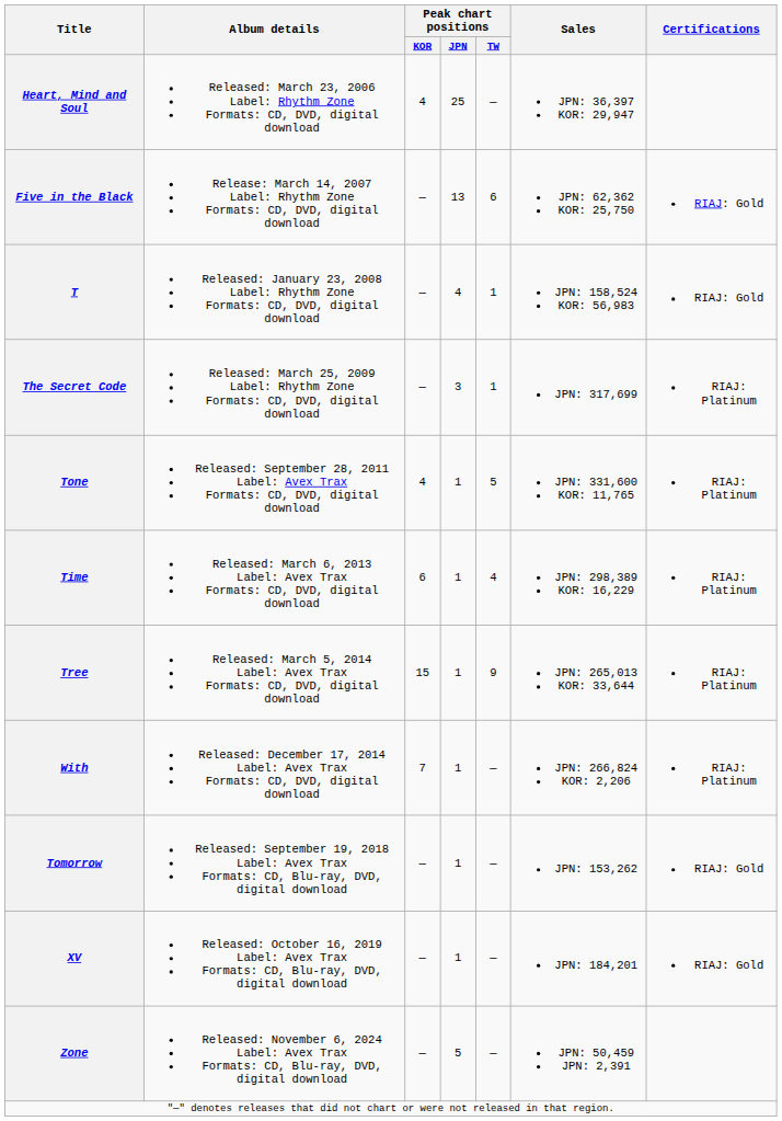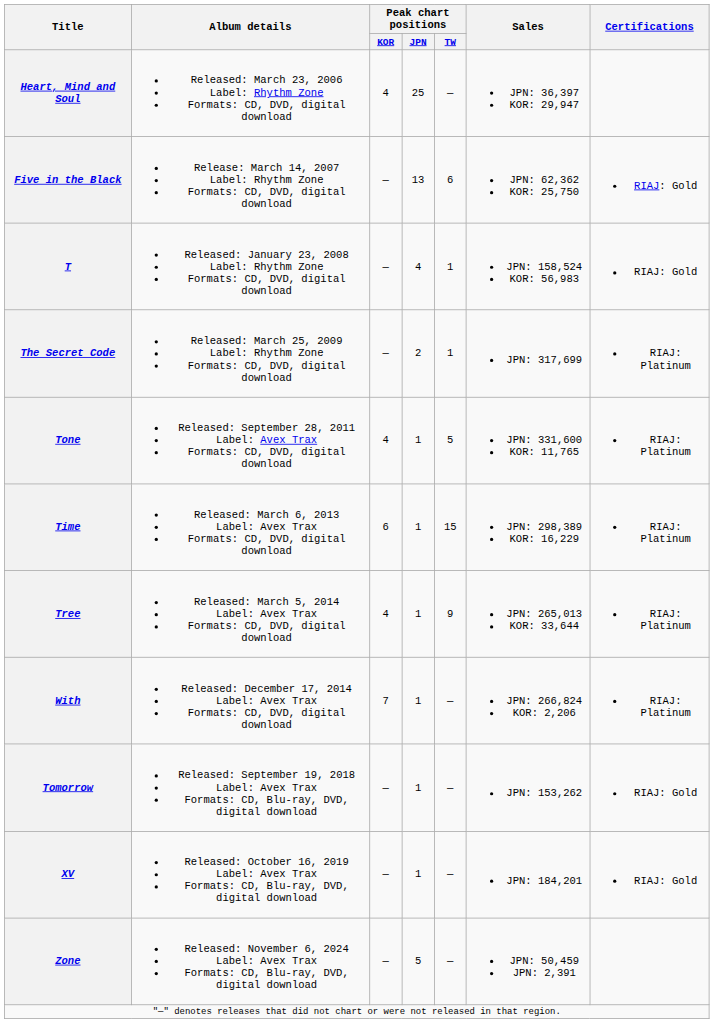 <table class="wikitable plainrowheaders" style="text-align:center;">
 <tr>
 <th scope="col" rowspan="2" style="width:12em;">Title</th>
 <th scope="col" rowspan="2" style="width:23em;">Album details</th>
 <th scope="col" colspan="3">Peak chart positions</th>
 <th scope="col" rowspan="2" style="width:11.5em;">Sales</th>
 <th scope="col" rowspan="2" style="width:11em;"><a href='#'>Certifications</a></th>
 </tr>
 <tr>
 <th scope="col" style="width:3em;font-size:90%;"><a href='#'>KOR</a><br></th>
 <th scope="col" style="width:3em;font-size:90%;"><a href='#'>JPN</a><br></th>
 <th scope="col" style="width:3em;font-size:90%;"><a href='#'>TW</a><br></th>
 </tr>
 <tr>
 <th scope="row"><em><a href='#'>Heart, Mind and Soul</a></em></th>
 <td><br><ul><li>Released: March 23, 2006</li><li>Label: <a href='#'>Rhythm Zone</a></li><li>Formats: CD, DVD, digital download</li></ul></td>
 <td style="text-align:center;">4</td>
 <td style="text-align:center;">25</td>
 <td style="text-align:center;">—</td>
 <td><br><ul><li>JPN: 36,397</li><li>KOR: 29,947</li></ul></td>
 <td></td>
 </tr>
 <tr>
 <th scope="row"><em><a href='#'>Five in the Black</a></em></th>
 <td><br><ul><li>Release: March 14, 2007</li><li>Label: Rhythm Zone</li><li>Formats: CD, DVD, digital download</li></ul></td>
 <td style="text-align:center;">—</td>
 <td style="text-align:center;">13</td>
 <td style="text-align:center;">6</td>
 <td><br><ul><li>JPN: 62,362</li><li>KOR: 25,750</li></ul></td>
 <td><br><ul><li><a href='#'>RIAJ</a>: Gold</li></ul></td>
 </tr>
 <tr>
 <th scope="row"><em><a href='#'>T</a></em></th>
 <td><br><ul><li>Released: January 23, 2008</li><li>Label: Rhythm Zone</li><li>Formats: CD, DVD, digital download</li></ul></td>
 <td style="text-align:center;">—</td>
 <td style="text-align:center;">4</td>
 <td style="text-align:center;">1</td>
 <td><br><ul><li>JPN: 158,524</li><li>KOR: 56,983</li></ul></td>
 <td><br><ul><li>RIAJ: Gold</li></ul></td>
 </tr>
 <tr>
 <th scope="row"><em><a href='#'>The Secret Code</a></em></th>
 <td><br><ul><li>Released: March 25, 2009</li><li>Label: Rhythm Zone</li><li>Formats: CD, DVD, digital download</li></ul></td>
 <td style="text-align:center;">—</td>
-<td style="text-align:center;">3</td>
+<td style="text-align:center;">2</td>
 <td style="text-align:center;">1</td>
 <td><br><ul><li>JPN: 317,699</li></ul></td>
 <td><br><ul><li>RIAJ: Platinum</li></ul></td>
 </tr>
 <tr>
 <th scope="row"><em><a href='#'>Tone</a></em></th>
 <td><br><ul><li>Released: September 28, 2011</li><li>Label: <a href='#'>Avex Trax</a></li><li>Formats: CD, DVD, digital download</li></ul></td>
 <td style="text-align:center;">4</td>
 <td style="text-align:center;">1</td>
 <td style="text-align:center;">5</td>
 <td><br><ul><li>JPN: 331,600</li><li>KOR: 11,765</li></ul></td>
 <td><br><ul><li>RIAJ: Platinum</li></ul></td>
 </tr>
 <tr>
 <th scope="row"><em><a href='#'>Time</a></em></th>
 <td><br><ul><li>Released: March 6, 2013</li><li>Label: Avex Trax</li><li>Formats: CD, DVD, digital download</li></ul></td>
 <td style="text-align:center;">6</td>
 <td style="text-align:center;">1</td>
-<td style="text-align:center;">4</td>
+<td style="text-align:center;">15</td>
 <td><br><ul><li>JPN: 298,389</li><li>KOR: 16,229</li></ul></td>
 <td><br><ul><li>RIAJ: Platinum</li></ul></td>
 </tr>
 <tr>
 <th scope="row"><em><a href='#'>Tree</a></em></th>
 <td><br><ul><li>Released: March 5, 2014</li><li>Label: Avex Trax</li><li>Formats: CD, DVD, digital download</li></ul></td>
-<td style="text-align:center;">15</td>
+<td style="text-align:center;">4</td>
 <td style="text-align:center;">1</td>
 <td style="text-align:center;">9</td>
 <td><br><ul><li>JPN: 265,013</li><li>KOR: 33,644</li></ul></td>
 <td><br><ul><li>RIAJ: Platinum</li></ul></td>
 </tr>
 <tr>
 <th scope="row"><em><a href='#'>With</a></em></th>
 <td><br><ul><li>Released: December 17, 2014</li><li>Label: Avex Trax</li><li>Formats: CD, DVD, digital download</li></ul></td>
 <td style="text-align:center;">7</td>
 <td style="text-align:center;">1</td>
 <td style="text-align:center;">—</td>
 <td><br><ul><li>JPN: 266,824</li><li>KOR: 2,206</li></ul></td>
 <td><br><ul><li>RIAJ: Platinum</li></ul></td>
 </tr>
 <tr>
 <th scope="row"><em><a href='#'>Tomorrow</a></em></th>
 <td><br><ul><li>Released: September 19, 2018</li><li>Label: Avex Trax</li><li>Formats: CD, Blu-ray, DVD, digital download</li></ul></td>
 <td style="text-align:center;">—</td>
 <td style="text-align:center;">1</td>
 <td style="text-align:center;">—</td>
 <td><br><ul><li>JPN: 153,262</li></ul></td>
 <td><br><ul><li>RIAJ: Gold</li></ul></td>
 </tr>
 <tr>
 <th scope="row"><em><a href='#'>XV</a></em></th>
 <td><br><ul><li>Released: October 16, 2019</li><li>Label: Avex Trax</li><li>Formats: CD, Blu-ray, DVD, digital download</li></ul></td>
 <td style="text-align:center;">—</td>
 <td style="text-align:center;">1</td>
 <td style="text-align:center;">—</td>
 <td><br><ul><li>JPN: 184,201</li></ul></td>
 <td><br><ul><li>RIAJ: Gold</li></ul></td>
 </tr>
 <tr>
 <th scope="row"><em><a href='#'>Zone</a></em></th>
 <td><br><ul><li>Released: November 6, 2024</li><li>Label: Avex Trax</li><li>Formats: CD, Blu-ray, DVD, digital download</li></ul></td>
 <td style="text-align:center;">—</td>
 <td style="text-align:center;">5</td>
 <td style="text-align:center;">—</td>
 <td><br><ul><li>JPN: 50,459 </li><li>JPN: 2,391</li></ul></td>
 <td></td>
 </tr>
 <tr>
 <td colspan="13" style="text-align:center; font-size:85%;">"—" denotes releases that did not chart or were not released in that region.</td>
 </tr>
 </table>
